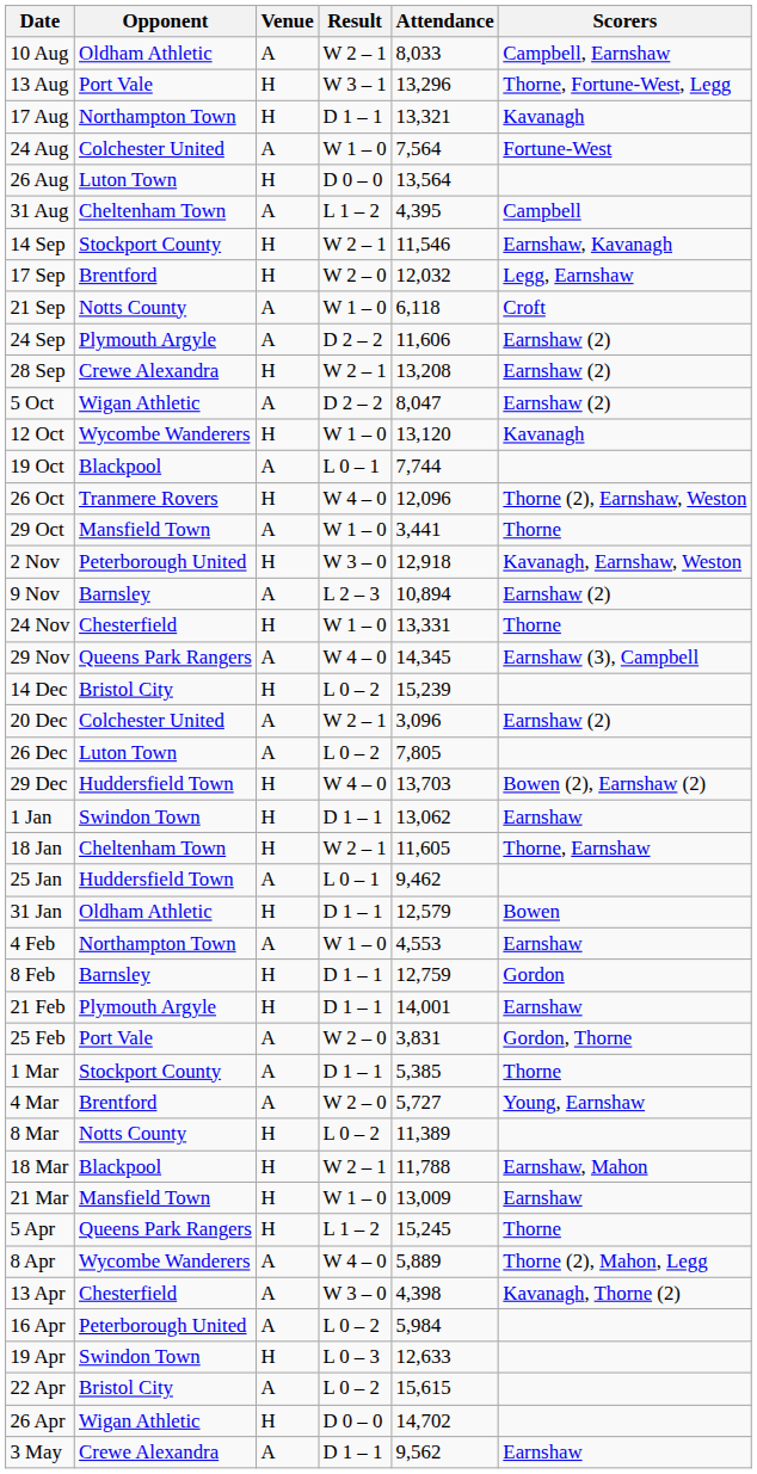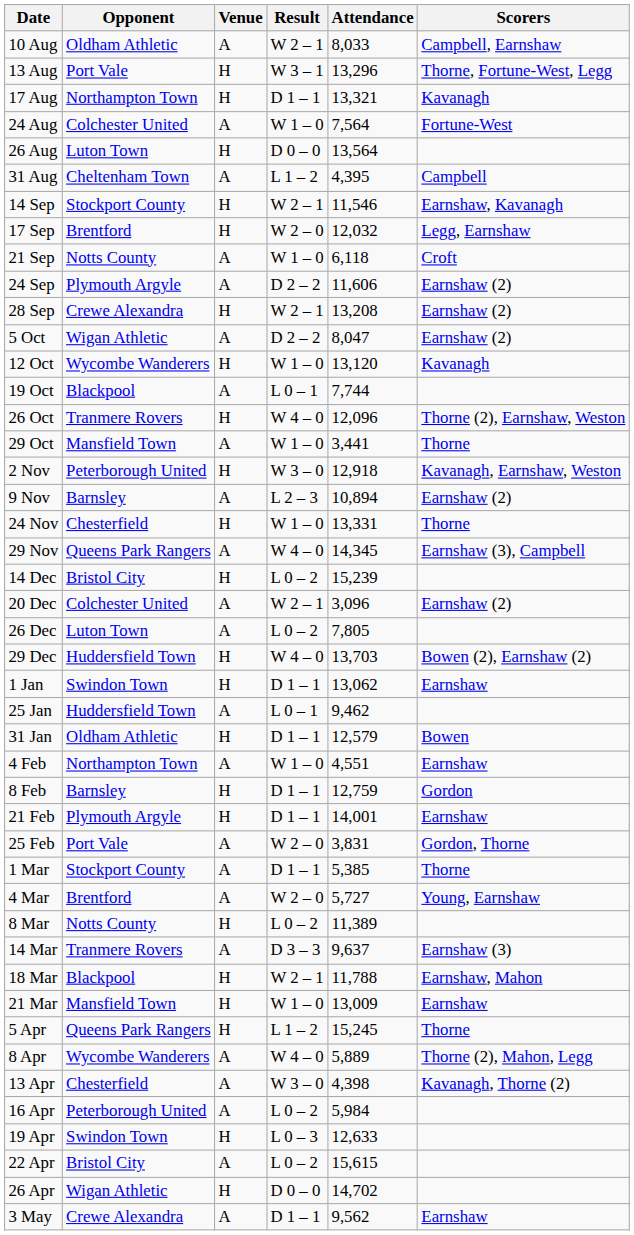 <table class="wikitable">
 <tr>
 <th>Date</th>
 <th>Opponent</th>
 <th>Venue</th>
 <th>Result</th>
 <th>Attendance</th>
 <th>Scorers</th>
 </tr>
 <tr>
 <td>10 Aug</td>
 <td><a href='#'>Oldham Athletic</a></td>
 <td>A</td>
 <td>W 2 – 1</td>
 <td>8,033</td>
 <td><a href='#'>Campbell</a>, <a href='#'>Earnshaw</a></td>
 </tr>
 <tr>
 <td>13 Aug</td>
 <td><a href='#'>Port Vale</a></td>
 <td>H</td>
 <td>W 3 – 1</td>
 <td>13,296</td>
 <td><a href='#'>Thorne</a>, <a href='#'>Fortune-West</a>, <a href='#'>Legg</a></td>
 </tr>
 <tr>
 <td>17 Aug</td>
 <td><a href='#'>Northampton Town</a></td>
 <td>H</td>
 <td>D 1 – 1</td>
 <td>13,321</td>
 <td><a href='#'>Kavanagh</a></td>
 </tr>
 <tr>
 <td>24 Aug</td>
 <td><a href='#'>Colchester United</a></td>
 <td>A</td>
 <td>W 1 – 0</td>
 <td>7,564</td>
 <td><a href='#'>Fortune-West</a></td>
 </tr>
 <tr>
 <td>26 Aug</td>
 <td><a href='#'>Luton Town</a></td>
 <td>H</td>
 <td>D 0 – 0</td>
 <td>13,564</td>
 <td></td>
 </tr>
 <tr>
 <td>31 Aug</td>
 <td><a href='#'>Cheltenham Town</a></td>
 <td>A</td>
 <td>L 1 – 2</td>
 <td>4,395</td>
 <td><a href='#'>Campbell</a></td>
 </tr>
 <tr>
 <td>14 Sep</td>
 <td><a href='#'>Stockport County</a></td>
 <td>H</td>
 <td>W 2 – 1</td>
 <td>11,546</td>
 <td><a href='#'>Earnshaw</a>, <a href='#'>Kavanagh</a></td>
 </tr>
 <tr>
 <td>17 Sep</td>
 <td><a href='#'>Brentford</a></td>
 <td>H</td>
 <td>W 2 – 0</td>
 <td>12,032</td>
 <td><a href='#'>Legg</a>, <a href='#'>Earnshaw</a></td>
 </tr>
 <tr>
 <td>21 Sep</td>
 <td><a href='#'>Notts County</a></td>
 <td>A</td>
 <td>W 1 – 0</td>
 <td>6,118</td>
 <td><a href='#'>Croft</a></td>
 </tr>
 <tr>
 <td>24 Sep</td>
 <td><a href='#'>Plymouth Argyle</a></td>
 <td>A</td>
 <td>D 2 – 2</td>
 <td>11,606</td>
 <td><a href='#'>Earnshaw</a> (2)</td>
 </tr>
 <tr>
 <td>28 Sep</td>
 <td><a href='#'>Crewe Alexandra</a></td>
 <td>H</td>
 <td>W 2 – 1</td>
 <td>13,208</td>
 <td><a href='#'>Earnshaw</a> (2)</td>
 </tr>
 <tr>
 <td>5 Oct</td>
 <td><a href='#'>Wigan Athletic</a></td>
 <td>A</td>
 <td>D 2 – 2</td>
 <td>8,047</td>
 <td><a href='#'>Earnshaw</a> (2)</td>
 </tr>
 <tr>
 <td>12 Oct</td>
 <td><a href='#'>Wycombe Wanderers</a></td>
 <td>H</td>
 <td>W 1 – 0</td>
 <td>13,120</td>
 <td><a href='#'>Kavanagh</a></td>
 </tr>
 <tr>
 <td>19 Oct</td>
 <td><a href='#'>Blackpool</a></td>
 <td>A</td>
 <td>L 0 – 1</td>
 <td>7,744</td>
 <td></td>
 </tr>
 <tr>
 <td>26 Oct</td>
 <td><a href='#'>Tranmere Rovers</a></td>
 <td>H</td>
 <td>W 4 – 0</td>
 <td>12,096</td>
 <td><a href='#'>Thorne</a> (2), <a href='#'>Earnshaw</a>, <a href='#'>Weston</a></td>
 </tr>
 <tr>
 <td>29 Oct</td>
 <td><a href='#'>Mansfield Town</a></td>
 <td>A</td>
 <td>W 1 – 0</td>
 <td>3,441</td>
 <td><a href='#'>Thorne</a></td>
 </tr>
 <tr>
 <td>2 Nov</td>
 <td><a href='#'>Peterborough United</a></td>
 <td>H</td>
 <td>W 3 – 0</td>
 <td>12,918</td>
 <td><a href='#'>Kavanagh</a>, <a href='#'>Earnshaw</a>, <a href='#'>Weston</a></td>
 </tr>
 <tr>
 <td>9 Nov</td>
 <td><a href='#'>Barnsley</a></td>
 <td>A</td>
 <td>L 2 – 3</td>
 <td>10,894</td>
 <td><a href='#'>Earnshaw</a> (2)</td>
 </tr>
 <tr>
 <td>24 Nov</td>
 <td><a href='#'>Chesterfield</a></td>
 <td>H</td>
 <td>W 1 – 0</td>
 <td>13,331</td>
 <td><a href='#'>Thorne</a></td>
 </tr>
 <tr>
 <td>29 Nov</td>
 <td><a href='#'>Queens Park Rangers</a></td>
 <td>A</td>
 <td>W 4 – 0</td>
 <td>14,345</td>
 <td><a href='#'>Earnshaw</a> (3), <a href='#'>Campbell</a></td>
 </tr>
 <tr>
 <td>14 Dec</td>
 <td><a href='#'>Bristol City</a></td>
 <td>H</td>
 <td>L 0 – 2</td>
 <td>15,239</td>
 <td></td>
 </tr>
 <tr>
 <td>20 Dec</td>
 <td><a href='#'>Colchester United</a></td>
 <td>A</td>
 <td>W 2 – 1</td>
 <td>3,096</td>
 <td><a href='#'>Earnshaw</a> (2)</td>
 </tr>
 <tr>
 <td>26 Dec</td>
 <td><a href='#'>Luton Town</a></td>
 <td>A</td>
 <td>L 0 – 2</td>
 <td>7,805</td>
 <td></td>
 </tr>
 <tr>
 <td>29 Dec</td>
 <td><a href='#'>Huddersfield Town</a></td>
 <td>H</td>
 <td>W 4 – 0</td>
 <td>13,703</td>
 <td><a href='#'>Bowen</a> (2), <a href='#'>Earnshaw</a> (2)</td>
 </tr>
 <tr>
 <td>1 Jan</td>
 <td><a href='#'>Swindon Town</a></td>
 <td>H</td>
 <td>D 1 – 1</td>
 <td>13,062</td>
 <td><a href='#'>Earnshaw</a></td>
 </tr>
 <tr>
-<td>18 Jan</td>
-<td><a href='#'>Cheltenham Town</a></td>
-<td>H</td>
-<td>W 2 – 1</td>
-<td>11,605</td>
-<td><a href='#'>Thorne</a>, <a href='#'>Earnshaw</a></td>
-</tr>
-<tr>
 <td>25 Jan</td>
 <td><a href='#'>Huddersfield Town</a></td>
 <td>A</td>
 <td>L 0 – 1</td>
 <td>9,462</td>
 <td></td>
 </tr>
 <tr>
 <td>31 Jan</td>
 <td><a href='#'>Oldham Athletic</a></td>
 <td>H</td>
 <td>D 1 – 1</td>
 <td>12,579</td>
 <td><a href='#'>Bowen</a></td>
 </tr>
 <tr>
 <td>4 Feb</td>
 <td><a href='#'>Northampton Town</a></td>
 <td>A</td>
 <td>W 1 – 0</td>
-<td>4,553</td>
+<td>4,551</td>
 <td><a href='#'>Earnshaw</a></td>
 </tr>
 <tr>
 <td>8 Feb</td>
 <td><a href='#'>Barnsley</a></td>
 <td>H</td>
 <td>D 1 – 1</td>
 <td>12,759</td>
 <td><a href='#'>Gordon</a></td>
 </tr>
 <tr>
 <td>21 Feb</td>
 <td><a href='#'>Plymouth Argyle</a></td>
 <td>H</td>
 <td>D 1 – 1</td>
 <td>14,001</td>
 <td><a href='#'>Earnshaw</a></td>
 </tr>
 <tr>
 <td>25 Feb</td>
 <td><a href='#'>Port Vale</a></td>
 <td>A</td>
 <td>W 2 – 0</td>
 <td>3,831</td>
 <td><a href='#'>Gordon</a>, <a href='#'>Thorne</a></td>
 </tr>
 <tr>
 <td>1 Mar</td>
 <td><a href='#'>Stockport County</a></td>
 <td>A</td>
 <td>D 1 – 1</td>
 <td>5,385</td>
 <td><a href='#'>Thorne</a></td>
 </tr>
 <tr>
 <td>4 Mar</td>
 <td><a href='#'>Brentford</a></td>
 <td>A</td>
 <td>W 2 – 0</td>
 <td>5,727</td>
 <td><a href='#'>Young</a>, <a href='#'>Earnshaw</a></td>
 </tr>
 <tr>
 <td>8 Mar</td>
 <td><a href='#'>Notts County</a></td>
 <td>H</td>
 <td>L 0 – 2</td>
 <td>11,389</td>
 <td></td>
+</tr>
+<tr>
+<td>14 Mar</td>
+<td><a href='#'>Tranmere Rovers</a></td>
+<td>A</td>
+<td>D 3 – 3</td>
+<td>9,637</td>
+<td><a href='#'>Earnshaw</a> (3)</td>
 </tr>
 <tr>
 <td>18 Mar</td>
 <td><a href='#'>Blackpool</a></td>
 <td>H</td>
 <td>W 2 – 1</td>
 <td>11,788</td>
 <td><a href='#'>Earnshaw</a>, <a href='#'>Mahon</a></td>
 </tr>
 <tr>
 <td>21 Mar</td>
 <td><a href='#'>Mansfield Town</a></td>
 <td>H</td>
 <td>W 1 – 0</td>
 <td>13,009</td>
 <td><a href='#'>Earnshaw</a></td>
 </tr>
 <tr>
 <td>5 Apr</td>
 <td><a href='#'>Queens Park Rangers</a></td>
 <td>H</td>
 <td>L 1 – 2</td>
 <td>15,245</td>
 <td><a href='#'>Thorne</a></td>
 </tr>
 <tr>
 <td>8 Apr</td>
 <td><a href='#'>Wycombe Wanderers</a></td>
 <td>A</td>
 <td>W 4 – 0</td>
 <td>5,889</td>
 <td><a href='#'>Thorne</a> (2), <a href='#'>Mahon</a>, <a href='#'>Legg</a></td>
 </tr>
 <tr>
 <td>13 Apr</td>
 <td><a href='#'>Chesterfield</a></td>
 <td>A</td>
 <td>W 3 – 0</td>
 <td>4,398</td>
 <td><a href='#'>Kavanagh</a>, <a href='#'>Thorne</a> (2)</td>
 </tr>
 <tr>
 <td>16 Apr</td>
 <td><a href='#'>Peterborough United</a></td>
 <td>A</td>
 <td>L 0 – 2</td>
 <td>5,984</td>
 <td></td>
 </tr>
 <tr>
 <td>19 Apr</td>
 <td><a href='#'>Swindon Town</a></td>
 <td>H</td>
 <td>L 0 – 3</td>
 <td>12,633</td>
 <td></td>
 </tr>
 <tr>
 <td>22 Apr</td>
 <td><a href='#'>Bristol City</a></td>
 <td>A</td>
 <td>L 0 – 2</td>
 <td>15,615</td>
 <td></td>
 </tr>
 <tr>
 <td>26 Apr</td>
 <td><a href='#'>Wigan Athletic</a></td>
 <td>H</td>
 <td>D 0 – 0</td>
 <td>14,702</td>
 <td></td>
 </tr>
 <tr>
 <td>3 May</td>
 <td><a href='#'>Crewe Alexandra</a></td>
 <td>A</td>
 <td>D 1 – 1</td>
 <td>9,562</td>
 <td><a href='#'>Earnshaw</a></td>
 </tr>
 </table>
